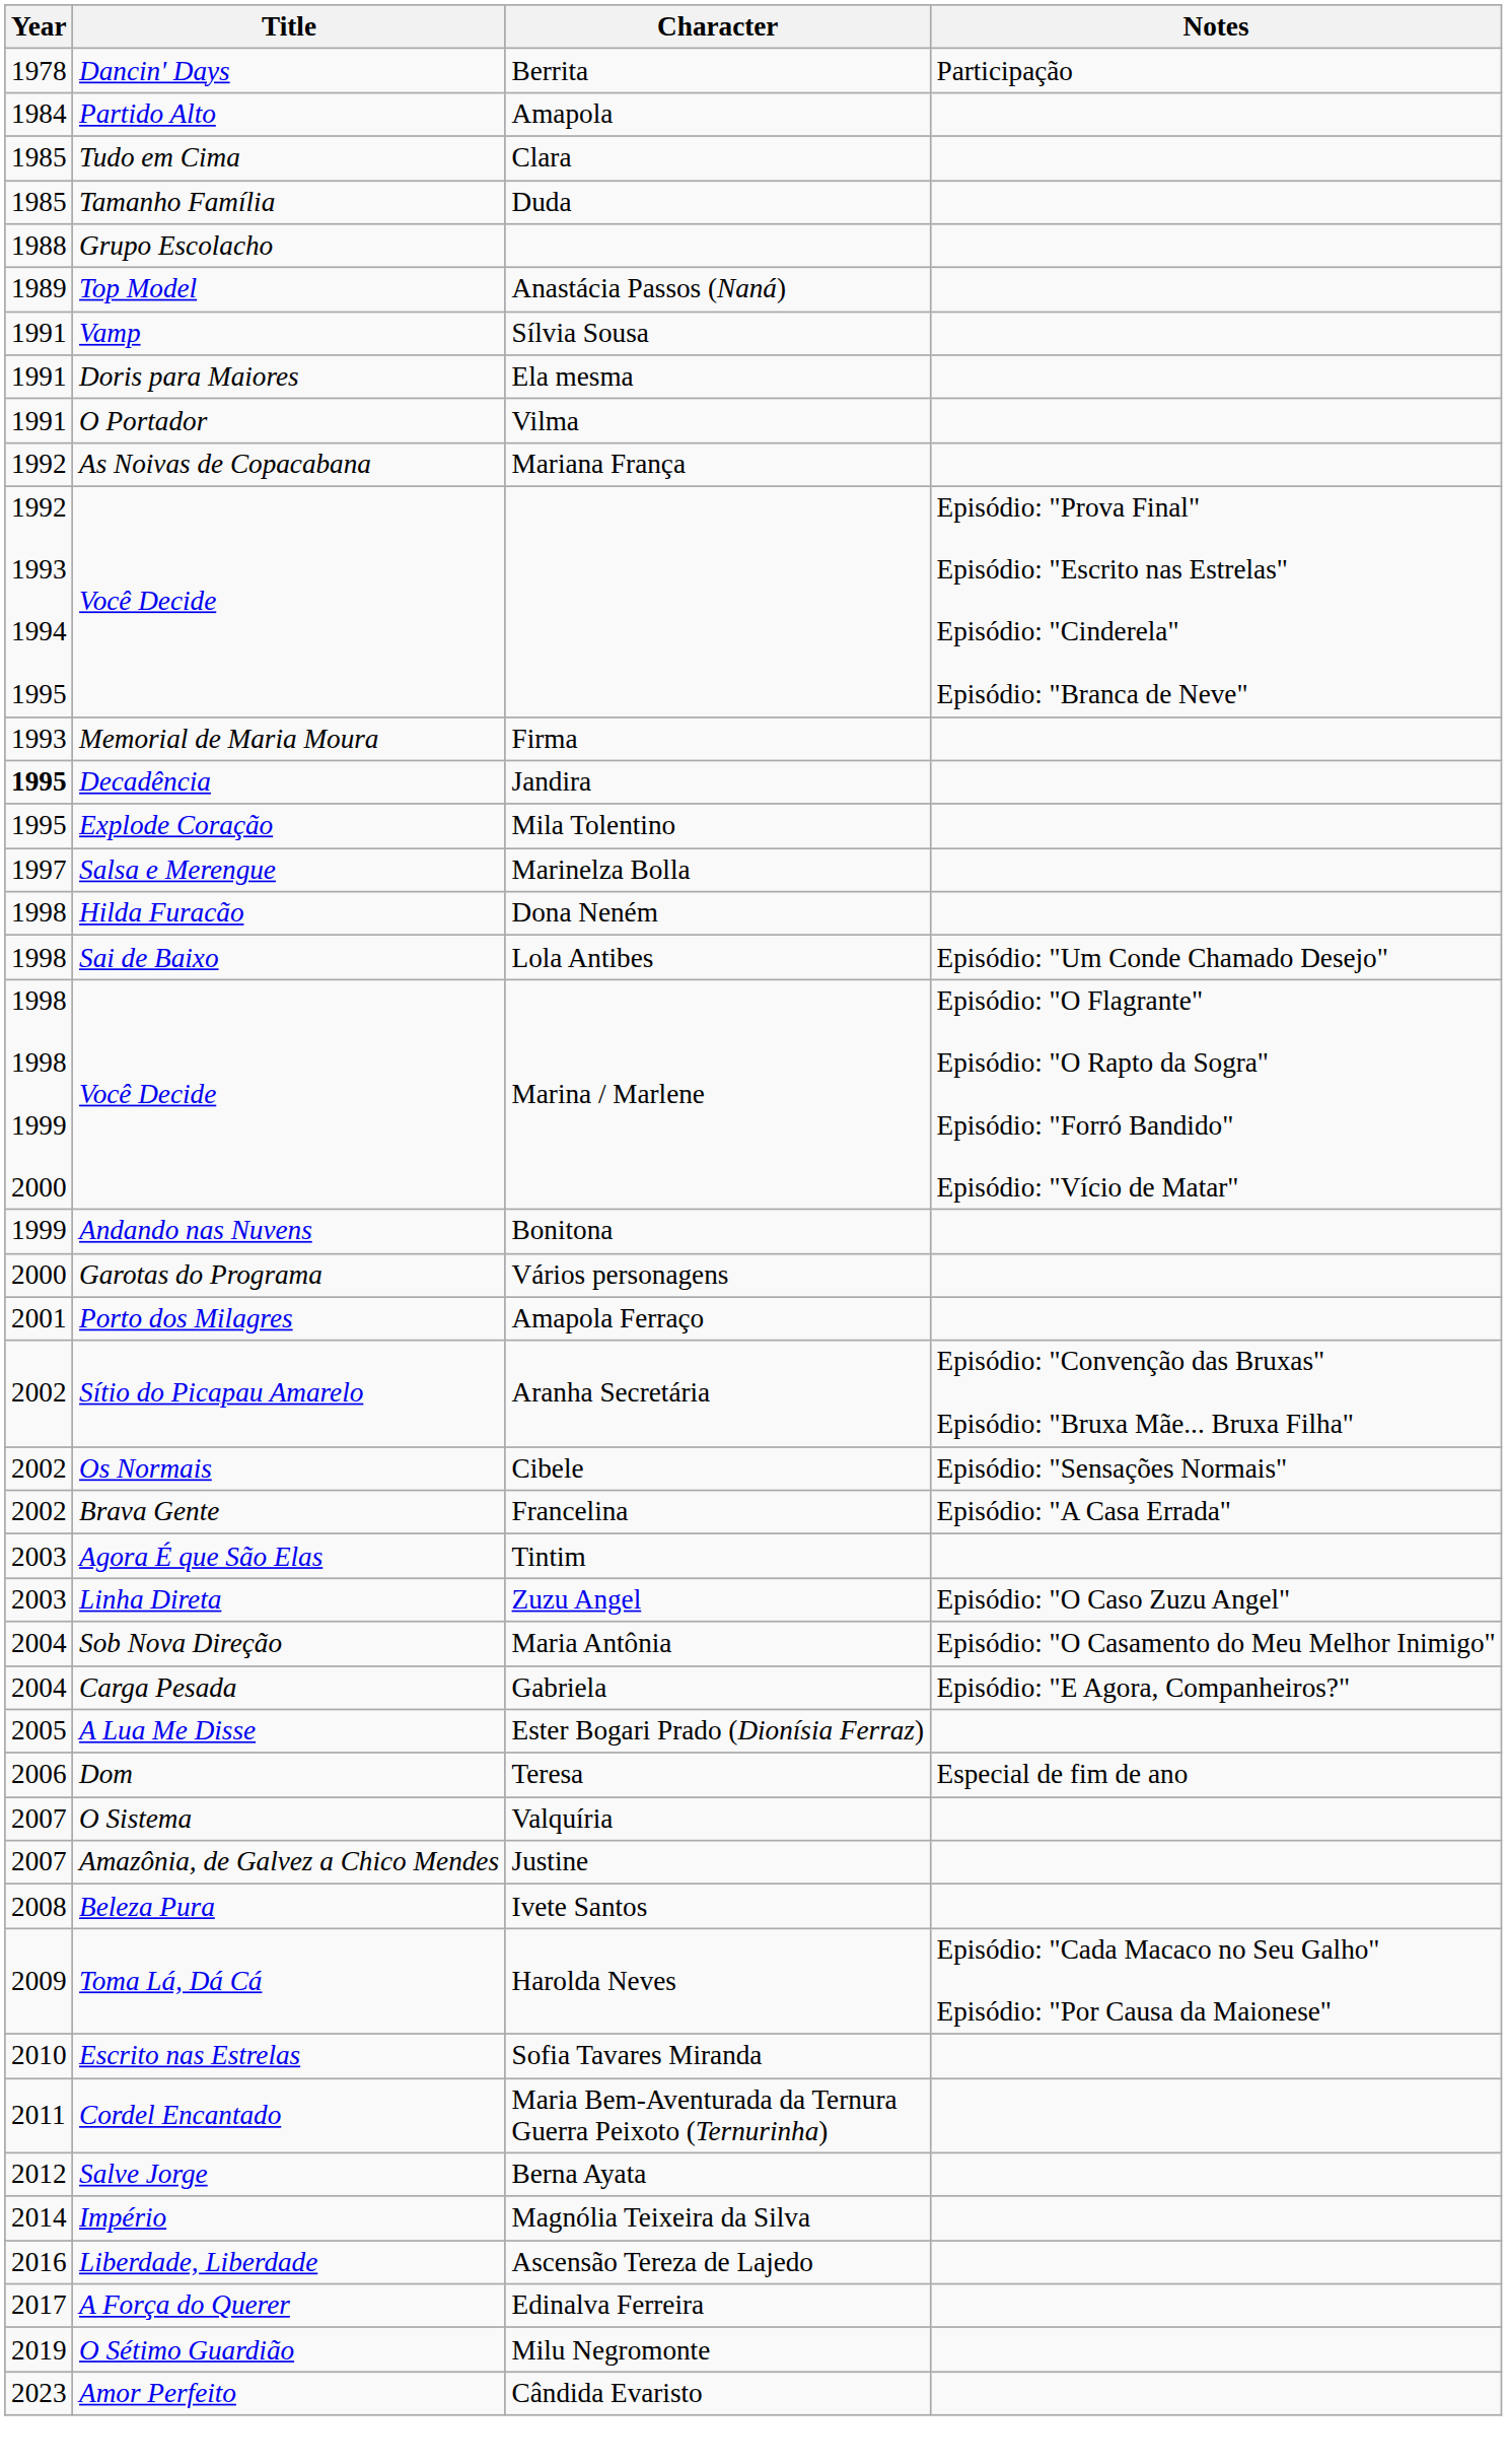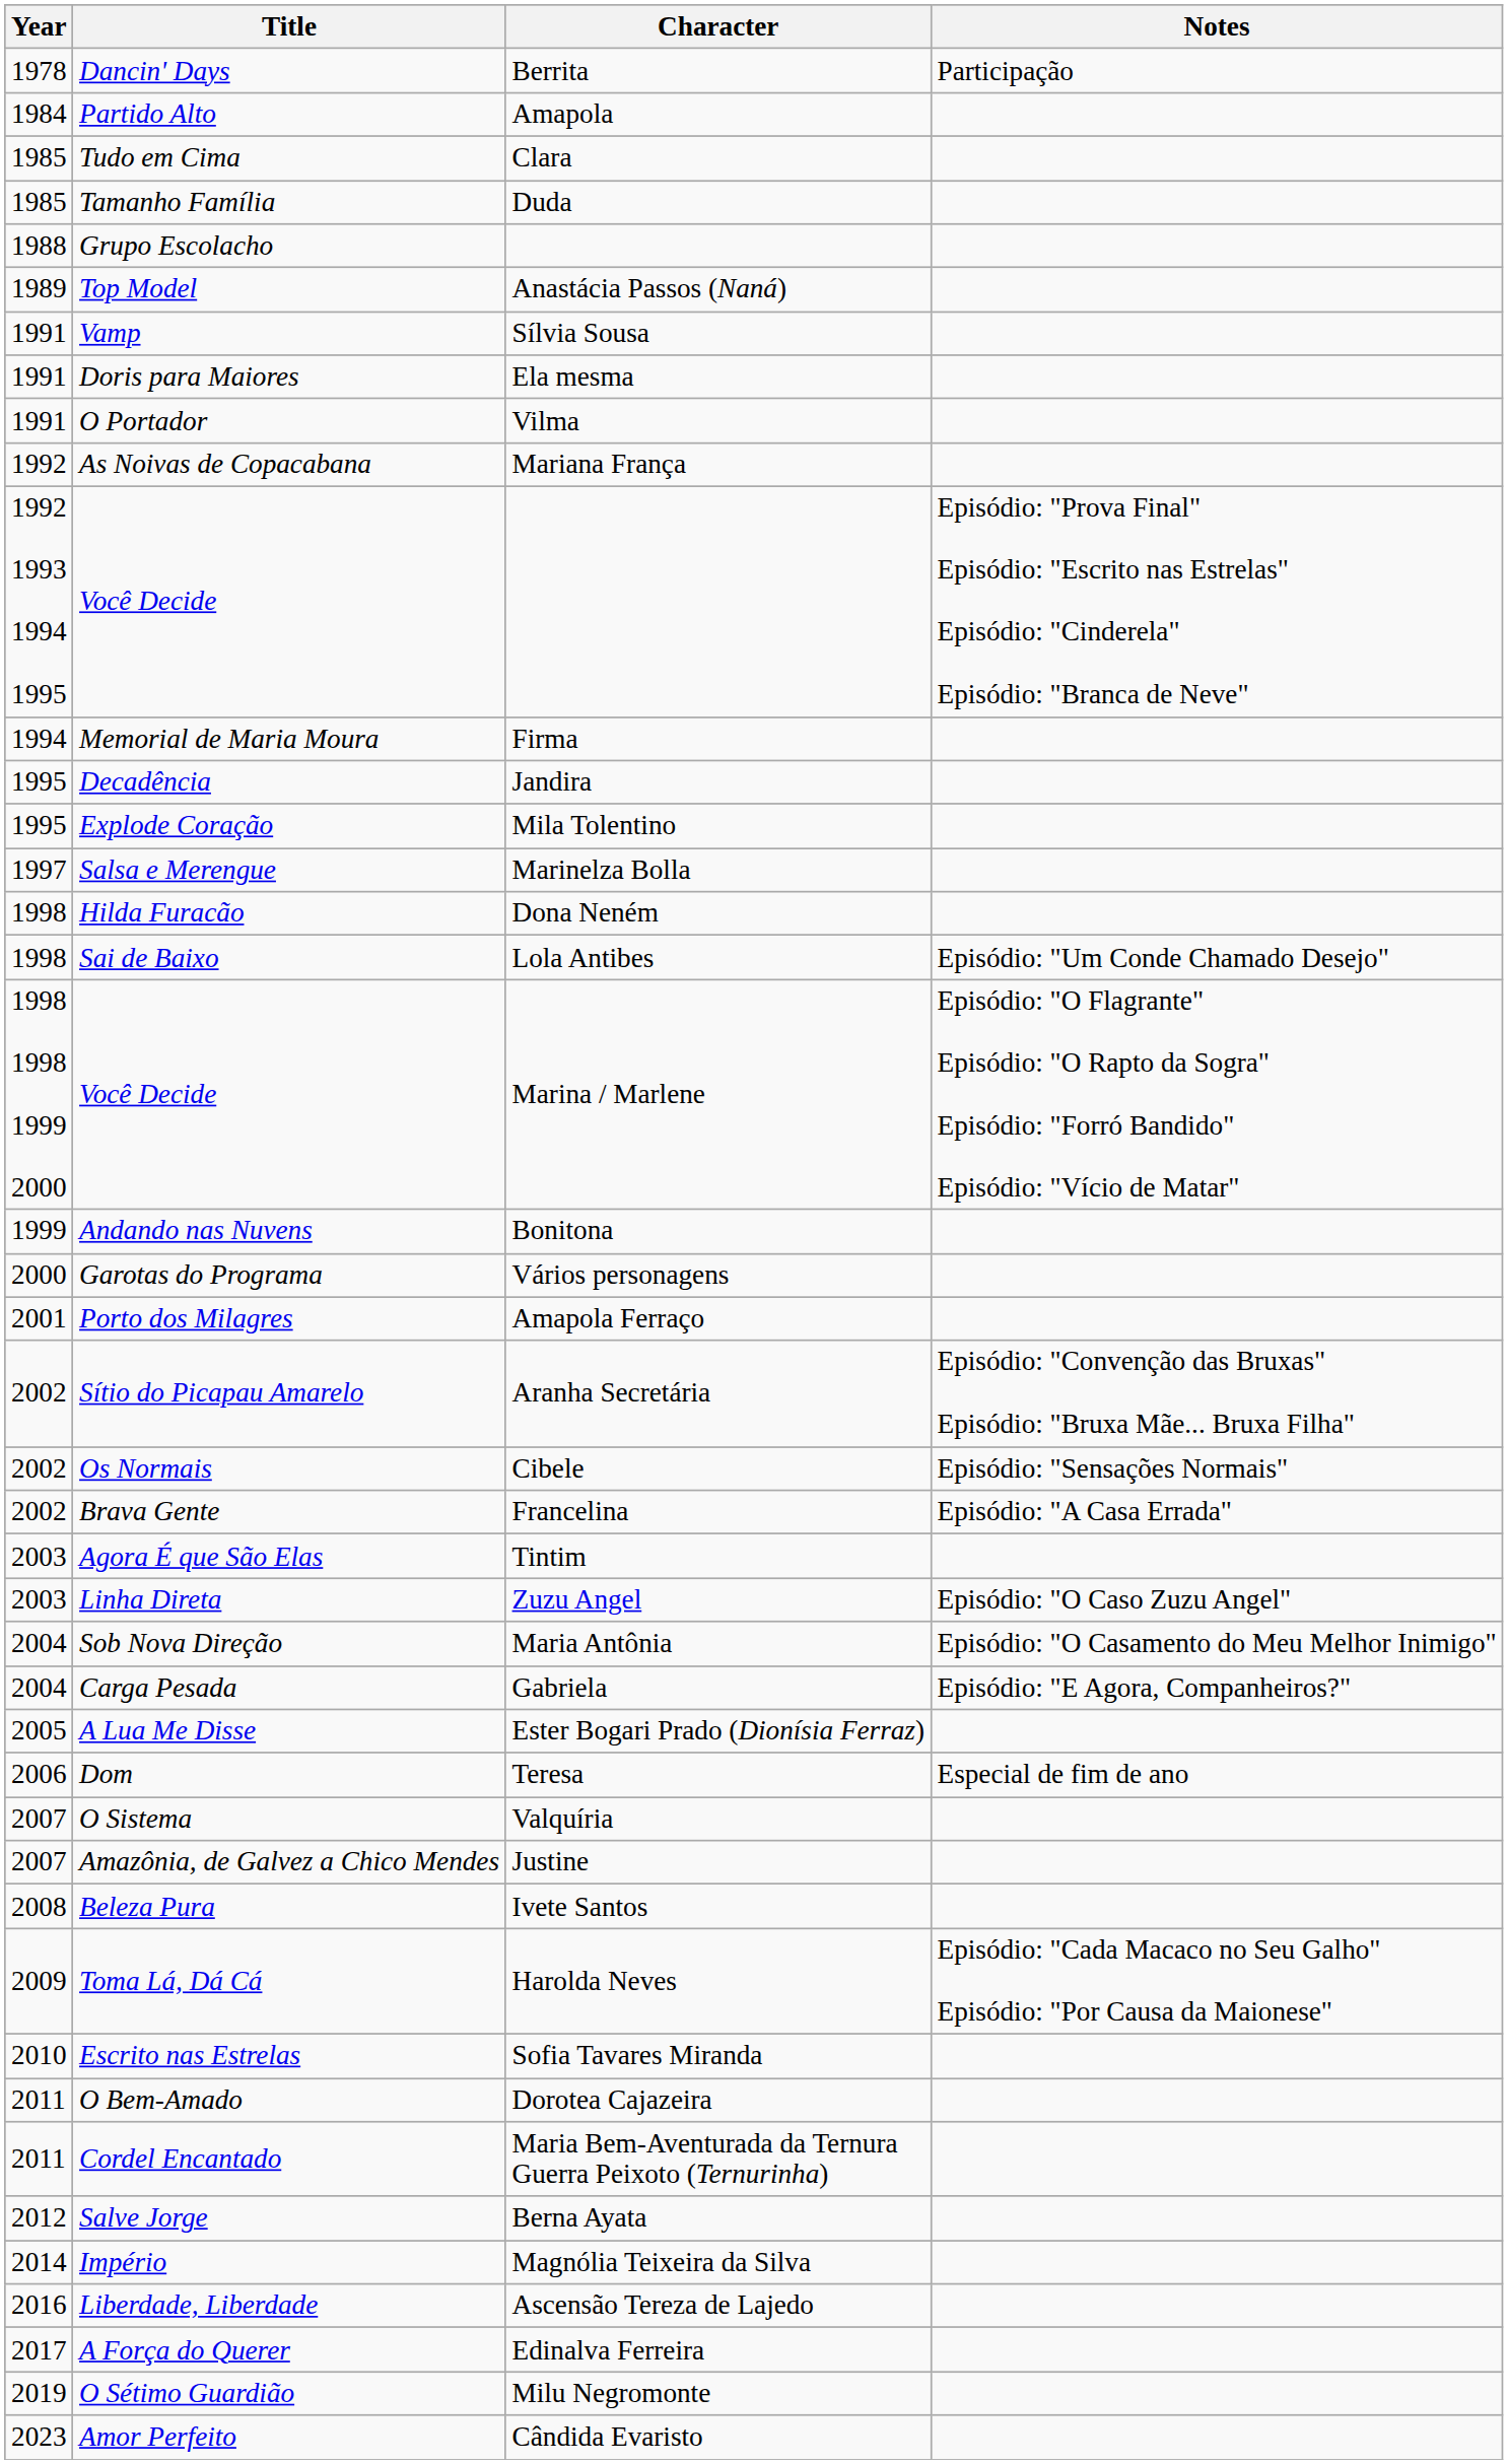 <table class="wikitable">
 <tr>
 <th>Year</th>
 <th>Title</th>
 <th>Character</th>
 <th>Notes</th>
 </tr>
 <tr>
 <td>1978</td>
 <td><em><a href='#'>Dancin' Days</a></em></td>
 <td>Berrita</td>
 <td>Participação</td>
 </tr>
 <tr>
 <td>1984</td>
 <td><em><a href='#'>Partido Alto</a></em></td>
 <td>Amapola</td>
 <td></td>
 </tr>
 <tr>
 <td>1985</td>
 <td><em>Tudo em Cima</em></td>
 <td>Clara</td>
 <td></td>
 </tr>
 <tr>
 <td>1985</td>
 <td><em>Tamanho Família</em></td>
 <td>Duda</td>
 <td></td>
 </tr>
 <tr>
 <td>1988</td>
 <td><em>Grupo Escolacho</em></td>
 <td></td>
 <td></td>
 </tr>
 <tr>
 <td>1989</td>
 <td><em><a href='#'>Top Model</a></em></td>
 <td>Anastácia Passos (<em>Naná</em>)</td>
 <td></td>
 </tr>
 <tr>
 <td>1991</td>
 <td><em><a href='#'>Vamp</a></em></td>
 <td>Sílvia Sousa</td>
 <td></td>
 </tr>
 <tr>
 <td>1991</td>
 <td><em>Doris para Maiores</em></td>
 <td>Ela mesma</td>
 <td></td>
 </tr>
 <tr>
 <td>1991</td>
 <td><em>O Portador</em></td>
 <td>Vilma</td>
 <td></td>
 </tr>
 <tr>
 <td>1992</td>
 <td><em>As Noivas de Copacabana</em></td>
 <td>Mariana França</td>
 <td></td>
 </tr>
 <tr>
 <td>1992<br><br>1993<br><br>1994<br><br>1995</td>
 <td><em><a href='#'>Você Decide</a></em></td>
 <td></td>
 <td>Episódio: "Prova Final" <br><br> Episódio: "Escrito nas Estrelas" <br><br> Episódio: "Cinderela" <br><br> Episódio: "Branca de Neve"</td>
 </tr>
 <tr>
-<td>1993</td>
+<td>1994</td>
 <td><em>Memorial de Maria Moura</em></td>
 <td>Firma</td>
 <td></td>
 </tr>
 <tr>
-<td><strong>1995</strong></td>
+<td>1995</td>
 <td><em><a href='#'>Decadência</a></em></td>
 <td>Jandira</td>
 <td></td>
 </tr>
 <tr>
 <td>1995</td>
 <td><em><a href='#'>Explode Coração</a></em></td>
 <td>Mila Tolentino</td>
 <td></td>
 </tr>
 <tr>
 <td>1997</td>
 <td><em><a href='#'>Salsa e Merengue</a></em></td>
 <td>Marinelza Bolla</td>
 <td></td>
 </tr>
 <tr>
 <td>1998</td>
 <td><em><a href='#'>Hilda Furacão</a></em></td>
 <td>Dona Neném</td>
 <td></td>
 </tr>
 <tr>
 <td>1998</td>
 <td><em><a href='#'>Sai de Baixo</a></em></td>
 <td>Lola Antibes</td>
 <td>Episódio: "Um Conde Chamado Desejo"</td>
 </tr>
 <tr>
 <td>1998<br><br>1998<br><br>1999<br><br>2000</td>
 <td><em><a href='#'>Você Decide</a></em></td>
 <td>Marina / Marlene</td>
 <td>Episódio: "O Flagrante" <br><br> Episódio: "O Rapto da Sogra" <br><br> Episódio: "Forró Bandido" <br><br> Episódio: "Vício de Matar"</td>
 </tr>
 <tr>
 <td>1999</td>
 <td><em><a href='#'>Andando nas Nuvens</a></em></td>
 <td>Bonitona</td>
 <td></td>
 </tr>
 <tr>
 <td>2000</td>
 <td><em>Garotas do Programa</em></td>
 <td>Vários personagens</td>
 <td></td>
 </tr>
 <tr>
 <td>2001</td>
 <td><em><a href='#'>Porto dos Milagres</a></em></td>
 <td>Amapola Ferraço</td>
 <td></td>
 </tr>
 <tr>
 <td>2002</td>
 <td><em><a href='#'>Sítio do Picapau Amarelo</a></em></td>
 <td>Aranha Secretária</td>
 <td>Episódio: "Convenção das Bruxas" <br><br>Episódio: "Bruxa Mãe... Bruxa Filha"</td>
 </tr>
 <tr>
 <td>2002</td>
 <td><em><a href='#'>Os Normais</a></em></td>
 <td>Cibele</td>
 <td>Episódio: "Sensações Normais"</td>
 </tr>
 <tr>
 <td>2002</td>
 <td><em>Brava Gente</em></td>
 <td>Francelina</td>
 <td>Episódio: "A Casa Errada"</td>
 </tr>
 <tr>
 <td>2003</td>
 <td><em><a href='#'>Agora É que São Elas</a></em></td>
 <td>Tintim</td>
 <td></td>
 </tr>
 <tr>
 <td>2003</td>
 <td><em><a href='#'>Linha Direta</a></em></td>
 <td><a href='#'>Zuzu Angel</a></td>
 <td>Episódio: "O Caso Zuzu Angel"</td>
 </tr>
 <tr>
 <td>2004</td>
 <td><em>Sob Nova Direção</em></td>
 <td>Maria Antônia</td>
 <td>Episódio: "O Casamento do Meu Melhor Inimigo"</td>
 </tr>
 <tr>
 <td>2004</td>
 <td><em>Carga Pesada</em></td>
 <td>Gabriela</td>
 <td>Episódio: "E Agora, Companheiros?"</td>
 </tr>
 <tr>
 <td>2005</td>
 <td><em><a href='#'>A Lua Me Disse</a></em></td>
 <td>Ester Bogari Prado (<em>Dionísia Ferraz</em>)</td>
 <td></td>
 </tr>
 <tr>
 <td>2006</td>
 <td><em>Dom</em></td>
 <td>Teresa</td>
 <td>Especial de fim de ano</td>
 </tr>
 <tr>
 <td>2007</td>
 <td><em>O Sistema</em></td>
 <td>Valquíria</td>
 <td></td>
 </tr>
 <tr>
 <td>2007</td>
 <td><em>Amazônia, de Galvez a Chico Mendes</em></td>
 <td>Justine</td>
 <td></td>
 </tr>
 <tr>
 <td>2008</td>
 <td><em><a href='#'>Beleza Pura</a></em></td>
 <td>Ivete Santos</td>
 <td></td>
 </tr>
 <tr>
 <td>2009</td>
 <td><em><a href='#'>Toma Lá, Dá Cá</a></em></td>
 <td>Harolda Neves</td>
 <td>Episódio: "Cada Macaco no Seu Galho" <br><br> Episódio: "Por Causa da Maionese"</td>
 </tr>
 <tr>
 <td>2010</td>
 <td><em><a href='#'>Escrito nas Estrelas</a></em></td>
 <td>Sofia Tavares Miranda</td>
 <td></td>
 </tr>
 <tr>
 <td>2011</td>
+<td><em>O Bem-Amado</em></td>
+<td>Dorotea Cajazeira</td>
+<td></td>
+</tr>
+<tr>
+<td>2011</td>
 <td><em><a href='#'>Cordel Encantado</a></em></td>
 <td>Maria Bem-Aventurada da Ternura<br>Guerra Peixoto (<em>Ternurinha</em>)</td>
 <td></td>
 </tr>
 <tr>
 <td>2012</td>
 <td><em><a href='#'>Salve Jorge</a></em></td>
 <td>Berna Ayata </td>
 <td></td>
 </tr>
 <tr>
 <td>2014</td>
 <td><em><a href='#'>Império</a></em></td>
 <td>Magnólia Teixeira da Silva </td>
 <td></td>
 </tr>
 <tr>
 <td>2016</td>
 <td><em><a href='#'>Liberdade, Liberdade</a></em></td>
 <td>Ascensão Tereza de Lajedo</td>
 <td></td>
 </tr>
 <tr>
 <td>2017</td>
 <td><em><a href='#'>A Força do Querer</a></em></td>
 <td>Edinalva Ferreira</td>
 <td></td>
 </tr>
 <tr>
 <td>2019</td>
 <td><em><a href='#'>O Sétimo Guardião</a></em></td>
 <td>Milu Negromonte</td>
 <td></td>
 </tr>
 <tr>
 <td>2023</td>
 <td><em><a href='#'>Amor Perfeito</a></em></td>
 <td>Cândida Evaristo</td>
 <td></td>
 </tr>
 </table>
